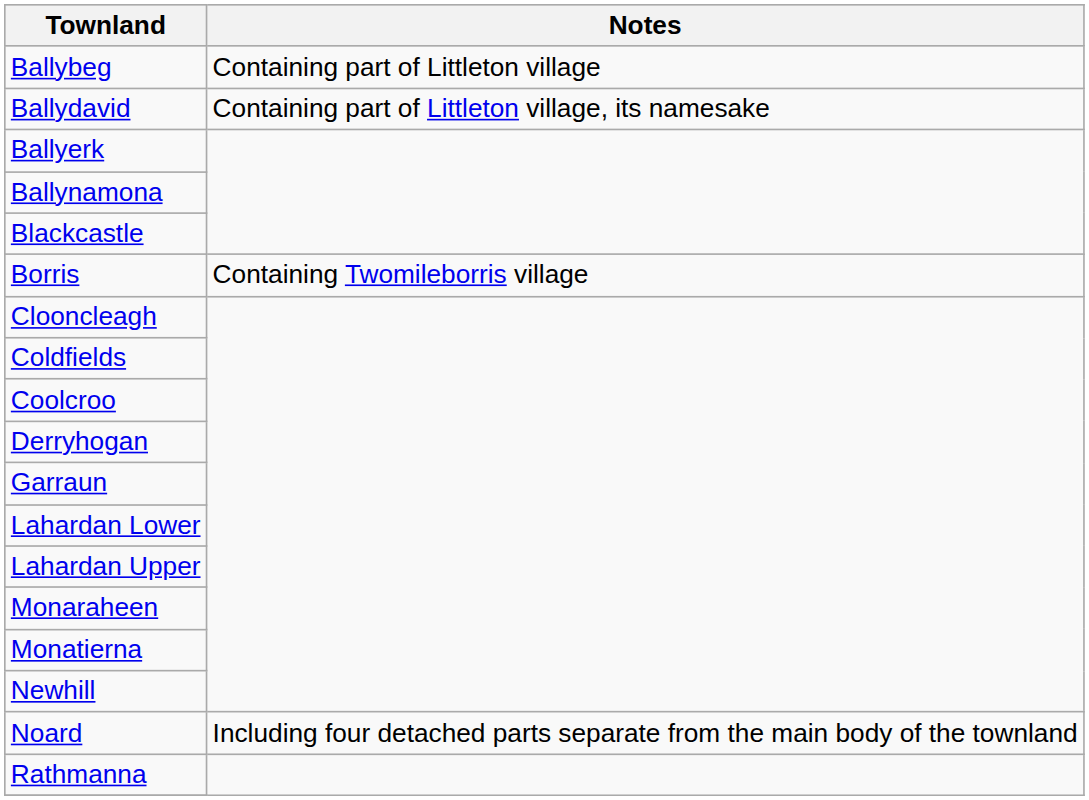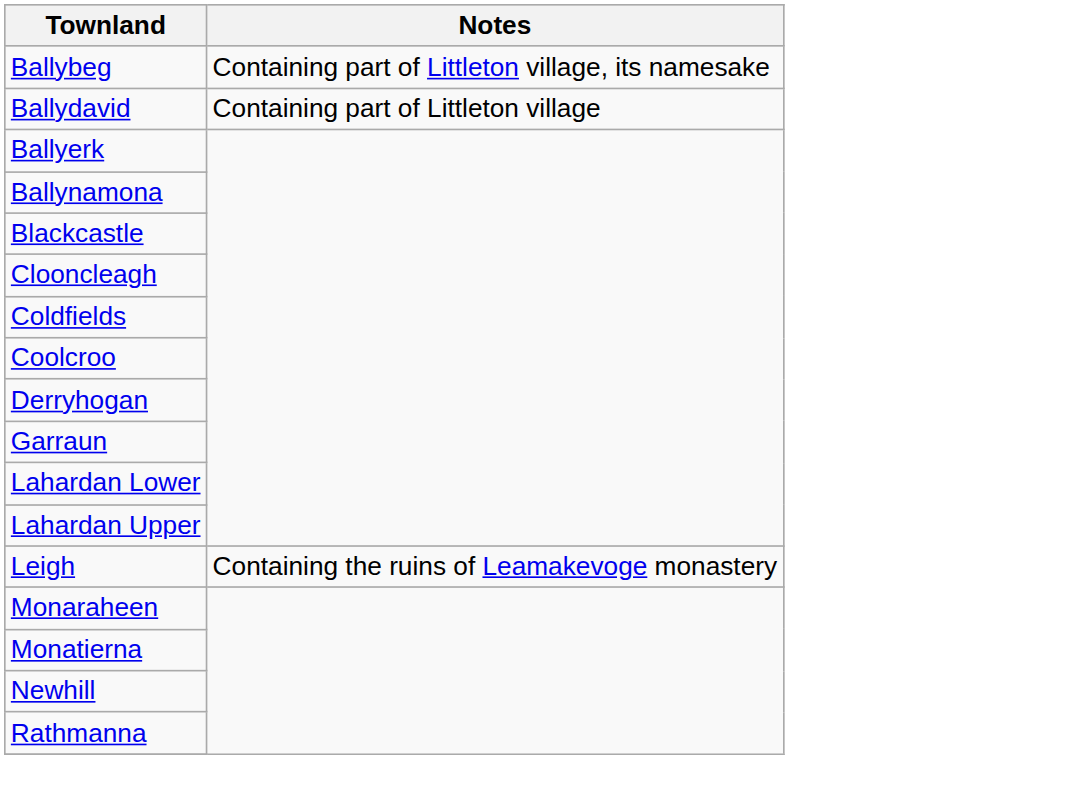 <table class="wikitable">
 <tr>
 <th>Townland</th>
 <th>Notes</th>
 </tr>
 <tr>
 <td><a href='#'>Ballybeg</a></td>
-<td>Containing part of Littleton village</td>
+<td>Containing part of <a href='#'>Littleton</a> village, its namesake</td>
 </tr>
 <tr>
 <td><a href='#'>Ballydavid</a></td>
-<td>Containing part of <a href='#'>Littleton</a> village, its namesake</td>
+<td>Containing part of Littleton village</td>
 </tr>
 <tr>
 <td><a href='#'>Ballyerk</a></td>
 </tr>
 <tr>
 <td><a href='#'>Ballynamona</a></td>
 </tr>
 <tr>
 <td><a href='#'>Blackcastle</a></td>
-</tr>
-<tr>
-<td><a href='#'>Borris</a></td>
-<td>Containing <a href='#'>Twomileborris</a> village</td>
 </tr>
 <tr>
 <td><a href='#'>Clooncleagh</a></td>
 </tr>
 <tr>
 <td><a href='#'>Coldfields</a></td>
 </tr>
 <tr>
 <td><a href='#'>Coolcroo</a></td>
 </tr>
 <tr>
 <td><a href='#'>Derryhogan</a></td>
 </tr>
 <tr>
 <td><a href='#'>Garraun</a></td>
 </tr>
 <tr>
 <td><a href='#'>Lahardan Lower</a></td>
 </tr>
 <tr>
 <td><a href='#'>Lahardan Upper</a></td>
 </tr>
 <tr>
+<td><a href='#'>Leigh</a></td>
+<td>Containing the ruins of <a href='#'>Leamakevoge</a> monastery</td>
+</tr>
+<tr>
 <td><a href='#'>Monaraheen</a></td>
 </tr>
 <tr>
 <td><a href='#'>Monatierna</a></td>
 </tr>
 <tr>
 <td><a href='#'>Newhill</a></td>
 </tr>
 <tr>
-<td><a href='#'>Noard</a></td>
-<td>Including four detached parts separate from the main body of the townland</td>
-</tr>
-<tr>
 <td><a href='#'>Rathmanna</a></td>
 </tr>
 <tr>
 </tr>
 </table>
